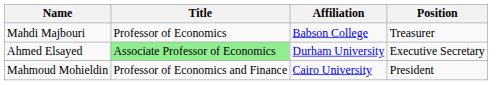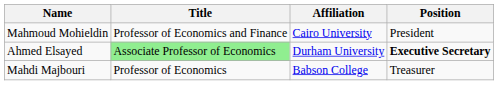 <table class="wikitable">
 <tr>
 <th>Name</th>
 <th>Title</th>
 <th>Affiliation</th>
 <th>Position</th>
 </tr>
 <tr>
+<td>Mahmoud Mohieldin</td>
+<td>Professor of Economics and Finance</td>
+<td><a href='#'>Cairo University</a></td>
+<td>President</td>
+</tr>
+<tr>
+<td>Ahmed Elsayed</td>
+<td style="background: lightgreen;">Associate Professor of Economics</td>
+<td><a href='#'>Durham University</a></td>
+<td><strong>Executive Secretary</strong></td>
+</tr>
+<tr>
 <td>Mahdi Majbouri</td>
 <td>Professor of Economics</td>
 <td><a href='#'>Babson College</a></td>
 <td>Treasurer</td>
 </tr>
-<tr>
-<td>Ahmed Elsayed</td>
-<td style="background: lightgreen;">Associate Professor of Economics</td>
-<td><a href='#'>Durham University</a></td>
-<td>Executive Secretary</td>
-</tr>
-<tr>
-<td>Mahmoud Mohieldin</td>
-<td>Professor of Economics and Finance</td>
-<td><a href='#'>Cairo University</a></td>
-<td>President</td>
-</tr>
 </table>
